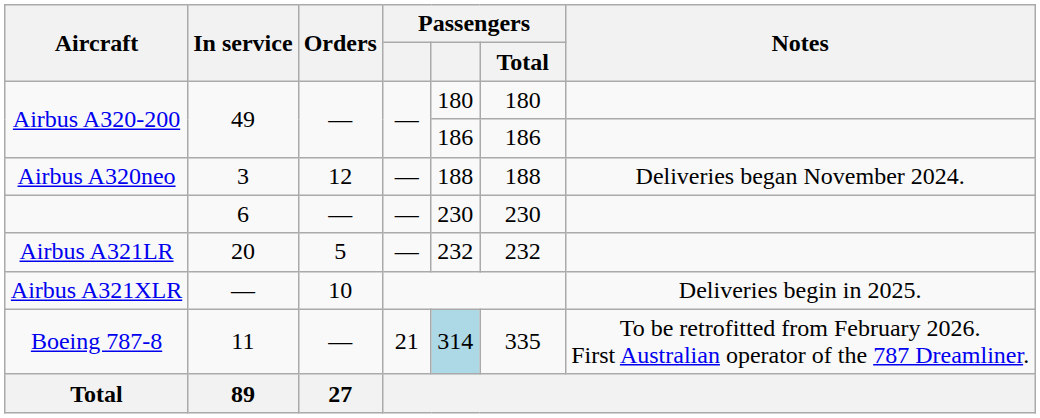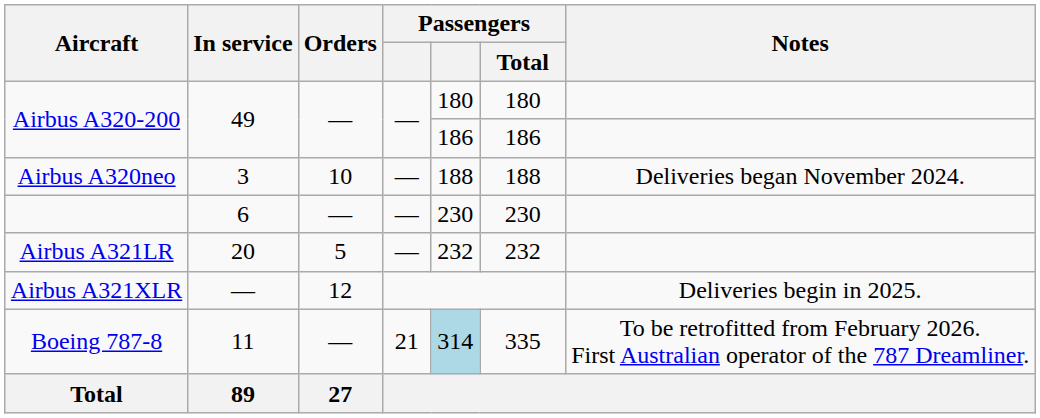 <table class="wikitable" style="text-align:center; margin:auto;">
 <tr>
 <th rowspan="2">Aircraft</th>
 <th rowspan="2">In service</th>
 <th rowspan="2">Orders</th>
 <th colspan="3">Passengers</th>
 <th rowspan="2">Notes</th>
 </tr>
 <tr>
 <th style="width:25px;"></th>
 <th style="width:25px;"></th>
 <th style="width:50px;">Total</th>
 </tr>
 <tr>
 <td rowspan="2"><a href='#'>Airbus A320-200</a></td>
 <td rowspan="2">49</td>
 <td rowspan="2">—</td>
 <td rowspan="2">—</td>
 <td>180</td>
 <td>180</td>
 <td></td>
 </tr>
 <tr>
 <td>186</td>
 <td>186</td>
 <td></td>
 </tr>
 <tr>
 <td><a href='#'>Airbus A320neo</a></td>
 <td>3</td>
-<td>12</td>
+<td>10</td>
 <td>—</td>
 <td>188</td>
 <td>188</td>
 <td>Deliveries began November 2024.</td>
 </tr>
 <tr>
 <td></td>
 <td>6</td>
 <td>—</td>
 <td>—</td>
 <td>230</td>
 <td>230</td>
 <td></td>
 </tr>
 <tr>
 <td><a href='#'>Airbus A321LR</a></td>
 <td>20</td>
 <td>5</td>
 <td>—</td>
 <td>232</td>
 <td>232</td>
 <td></td>
 </tr>
 <tr>
 <td><a href='#'>Airbus A321XLR</a></td>
 <td>—</td>
-<td>10</td>
+<td>12</td>
 <td colspan="3"></td>
 <td>Deliveries begin in 2025.</td>
 </tr>
 <tr>
 <td><a href='#'>Boeing 787-8</a></td>
 <td>11</td>
 <td>—</td>
 <td>21</td>
 <td style="background: lightblue;">314</td>
 <td>335</td>
 <td>To be retrofitted from February 2026.<br>First <a href='#'>Australian</a> operator of the <a href='#'>787 Dreamliner</a>.</td>
 </tr>
 <tr>
 <th>Total</th>
 <th>89</th>
 <th>27</th>
 <th colspan="4"></th>
 </tr>
 </table>
